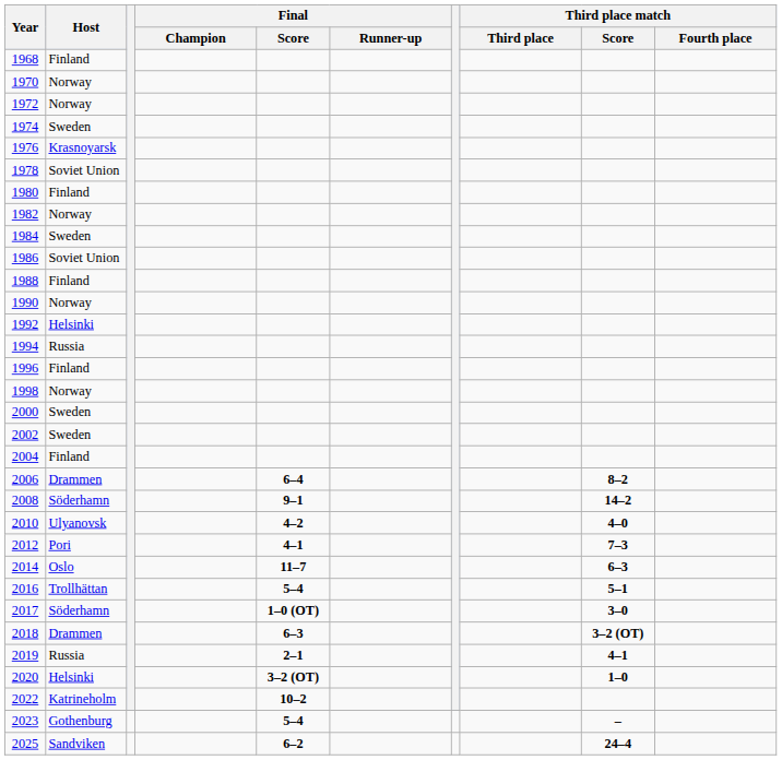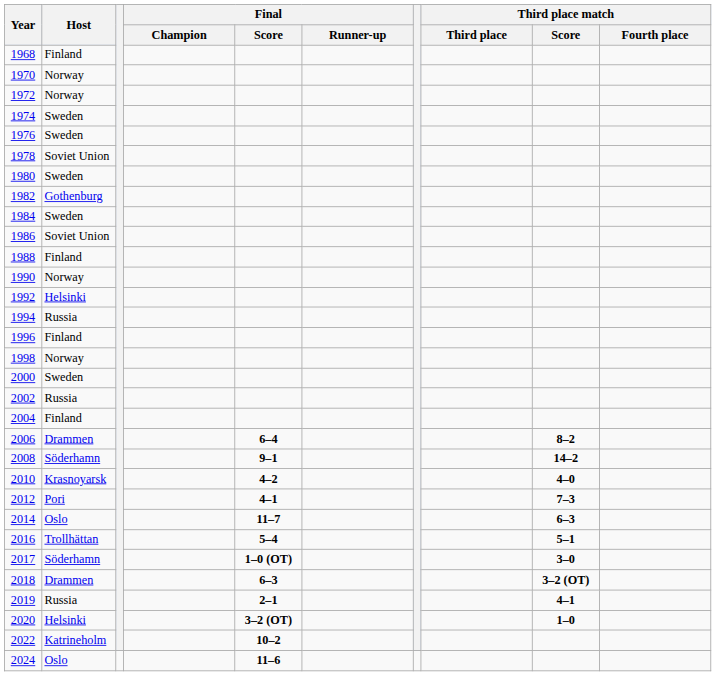 <table class="wikitable" style="font-size:90%; text-align: center;">
 <tr bgcolor=#C1D8FF>
 <th rowspan=2 width=5%>Year</th>
 <th rowspan=2 width=10%>Host</th>
 <th rowspan=32 width="1%" bgcolor="ffffff"></th>
 <th colspan=3>Final</th>
 <th rowspan=32 width="1%" bgcolor="ffffff"></th>
 <th colspan=3>Third place match</th>
 </tr>
 <tr bgcolor=#EFEFEF>
 <th width=15%>Champion</th>
 <th width=9%>Score</th>
 <th width=15%>Runner-up</th>
 <th width=15%>Third place</th>
 <th width=9%>Score</th>
 <th width=15%>Fourth place</th>
 </tr>
 <tr ---- valign="top">
 <td><a href='#'>1968</a></td>
 <td align=left>Finland</td>
 <td></td>
 <td></td>
 <td></td>
 <td></td>
 <td></td>
 <td></td>
 </tr>
 <tr ---- valign="top">
 <td><a href='#'>1970</a></td>
 <td align=left>Norway</td>
 <td></td>
 <td></td>
 <td></td>
 <td></td>
 <td></td>
 <td></td>
 </tr>
 <tr ---- valign="top">
 <td><a href='#'>1972</a></td>
 <td align=left>Norway</td>
 <td></td>
 <td></td>
 <td></td>
 <td></td>
 <td></td>
 <td></td>
 </tr>
 <tr ---- valign="top">
 <td><a href='#'>1974</a></td>
 <td align=left>Sweden</td>
 <td></td>
 <td></td>
 <td></td>
 <td></td>
 <td></td>
 <td></td>
 </tr>
 <tr ---- valign="top">
 <td><a href='#'>1976</a></td>
-<td align=left> <a href='#'>Krasnoyarsk</a></td>
+<td align=left>Sweden</td>
 <td></td>
 <td></td>
 <td></td>
 <td></td>
 <td></td>
 <td></td>
 </tr>
 <tr ---- valign="top">
 <td><a href='#'>1978</a></td>
 <td align=left>Soviet Union</td>
 <td></td>
 <td></td>
 <td></td>
 <td></td>
 <td></td>
 <td></td>
 </tr>
 <tr ---- valign="top">
 <td><a href='#'>1980</a></td>
-<td align=left>Finland</td>
+<td align=left>Sweden</td>
 <td></td>
 <td></td>
 <td></td>
 <td></td>
 <td></td>
 <td></td>
 </tr>
 <tr ---- valign="top">
 <td><a href='#'>1982</a></td>
-<td align=left>Norway</td>
+<td align=left> <a href='#'>Gothenburg</a></td>
 <td></td>
 <td></td>
 <td></td>
 <td></td>
 <td></td>
 <td></td>
 </tr>
 <tr ---- valign="top">
 <td><a href='#'>1984</a></td>
 <td align=left>Sweden</td>
 <td></td>
 <td></td>
 <td></td>
 <td></td>
 <td></td>
 <td></td>
 </tr>
 <tr ---- valign="top">
 <td><a href='#'>1986</a></td>
 <td align=left>Soviet Union</td>
 <td></td>
 <td></td>
 <td></td>
 <td></td>
 <td></td>
 <td></td>
 </tr>
 <tr ---- valign="top">
 <td><a href='#'>1988</a></td>
 <td align=left>Finland</td>
 <td></td>
 <td></td>
 <td></td>
 <td></td>
 <td></td>
 <td></td>
 </tr>
 <tr ---- valign="top">
 <td><a href='#'>1990</a></td>
 <td align=left>Norway</td>
 <td></td>
 <td></td>
 <td></td>
 <td></td>
 <td></td>
 <td></td>
 </tr>
 <tr ---- valign="top">
 <td><a href='#'>1992</a></td>
 <td align=left> <a href='#'>Helsinki</a></td>
 <td></td>
 <td></td>
 <td></td>
 <td></td>
 <td></td>
 <td></td>
 </tr>
 <tr ---- valign="top">
 <td><a href='#'>1994</a></td>
 <td align=left>Russia</td>
 <td></td>
 <td></td>
 <td></td>
 <td></td>
 <td></td>
 <td></td>
 </tr>
 <tr ---- valign="top">
 <td><a href='#'>1996</a></td>
 <td align=left>Finland</td>
 <td></td>
 <td></td>
 <td></td>
 <td></td>
 <td></td>
 <td></td>
 </tr>
 <tr ---- valign="top">
 <td><a href='#'>1998</a></td>
 <td align=left>Norway</td>
 <td></td>
 <td></td>
 <td></td>
 <td></td>
 <td></td>
 <td></td>
 </tr>
 <tr ---- valign="top">
 <td><a href='#'>2000</a></td>
 <td align=left>Sweden</td>
 <td></td>
 <td></td>
 <td></td>
 <td></td>
 <td></td>
 <td></td>
 </tr>
 <tr ---- valign="top">
 <td><a href='#'>2002</a></td>
-<td align=left>Sweden</td>
+<td align=left>Russia</td>
 <td></td>
 <td></td>
 <td></td>
 <td></td>
 <td></td>
 <td></td>
 </tr>
 <tr ---- valign="top">
 <td><a href='#'>2004</a></td>
 <td align=left>Finland</td>
 <td></td>
 <td></td>
 <td></td>
 <td></td>
 <td></td>
 <td></td>
 </tr>
 <tr ---- valign="top">
 <td><a href='#'>2006</a></td>
 <td align=left> <a href='#'>Drammen</a></td>
 <td></td>
 <td><strong>6–4</strong></td>
 <td></td>
 <td></td>
 <td><strong>8–2</strong></td>
 <td></td>
 </tr>
 <tr ---- valign="top">
 <td><a href='#'>2008</a></td>
 <td align=left> <a href='#'>Söderhamn</a></td>
 <td></td>
 <td><strong>9–1</strong></td>
 <td></td>
 <td></td>
 <td><strong>14–2</strong></td>
 <td></td>
 </tr>
 <tr ---- valign="top">
 <td><a href='#'>2010</a></td>
-<td align=left> <a href='#'>Ulyanovsk</a></td>
+<td align=left> <a href='#'>Krasnoyarsk</a></td>
 <td></td>
 <td><strong>4–2</strong></td>
 <td></td>
 <td></td>
 <td><strong>4–0</strong></td>
 <td></td>
 </tr>
 <tr ---- valign="top">
 <td><a href='#'>2012</a></td>
 <td align=left> <a href='#'>Pori</a></td>
 <td></td>
 <td><strong>4–1</strong></td>
 <td></td>
 <td></td>
 <td><strong>7–3</strong></td>
 <td></td>
 </tr>
 <tr ---- valign="top">
 <td><a href='#'>2014</a></td>
 <td align=left> <a href='#'>Oslo</a></td>
 <td></td>
 <td><strong>11–7</strong></td>
 <td></td>
 <td></td>
 <td><strong>6–3</strong></td>
 <td></td>
 </tr>
 <tr ---- valign="top">
 <td><a href='#'>2016</a></td>
 <td align=left> <a href='#'>Trollhättan</a></td>
 <td></td>
 <td><strong>5–4</strong></td>
 <td></td>
 <td></td>
 <td><strong>5–1</strong></td>
 <td></td>
 </tr>
 <tr ---- valign="top">
 <td><a href='#'>2017</a></td>
 <td align=left> <a href='#'>Söderhamn</a></td>
 <td></td>
 <td><strong>1–0 (OT)</strong></td>
 <td></td>
 <td></td>
 <td><strong>3–0</strong></td>
 <td></td>
 </tr>
 <tr ---- valign="top">
 <td><a href='#'>2018</a></td>
 <td align=left> <a href='#'>Drammen</a></td>
 <td></td>
 <td><strong>6–3</strong></td>
 <td></td>
 <td></td>
 <td><strong>3–2 (OT)</strong></td>
 <td></td>
 </tr>
 <tr ---- valign="top">
 <td><a href='#'>2019</a></td>
 <td align=left>Russia</td>
 <td></td>
 <td><strong>2–1</strong></td>
 <td></td>
 <td></td>
 <td><strong>4–1</strong></td>
 <td></td>
 </tr>
 <tr ---- valign="top">
 <td><a href='#'>2020</a></td>
 <td align=left> <a href='#'>Helsinki</a></td>
 <td></td>
 <td><strong>3–2 (OT)</strong></td>
 <td></td>
 <td></td>
 <td><strong>1–0</strong></td>
 <td></td>
 </tr>
 <tr ---- valign="top">
 <td><a href='#'>2022</a></td>
 <td align=left> <a href='#'>Katrineholm</a></td>
 <td></td>
 <td><strong>10–2</strong></td>
 <td></td>
 <td></td>
 <td></td>
 <td></td>
 </tr>
 <tr ---- valign="top">
-<td><a href='#'>2023</a></td>
-<td align=left> <a href='#'>Gothenburg</a></td>
+<td><a href='#'>2024</a></td>
+<td align=left> <a href='#'>Oslo</a></td>
 <td></td>
 <td></td>
-<td><strong>5–4</strong></td>
+<td><strong>11–6</strong></td>
 <td></td>
 <td></td>
 <td></td>
-<td><strong>–</strong></td>
 <td></td>
-</tr>
-<tr ---- valign="top">
-<td><a href='#'>2025</a></td>
-<td align=left> <a href='#'>Sandviken</a></td>
-<td></td>
-<td></td>
-<td><strong>6–2</strong></td>
-<td></td>
-<td></td>
-<td></td>
-<td><strong>24–4</strong></td>
 <td></td>
 </tr>
 </table>
